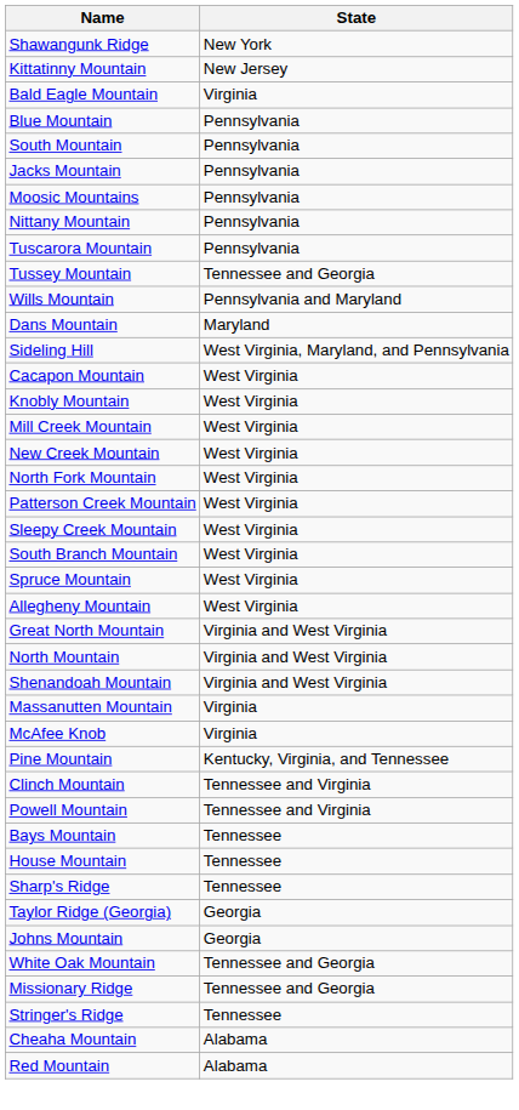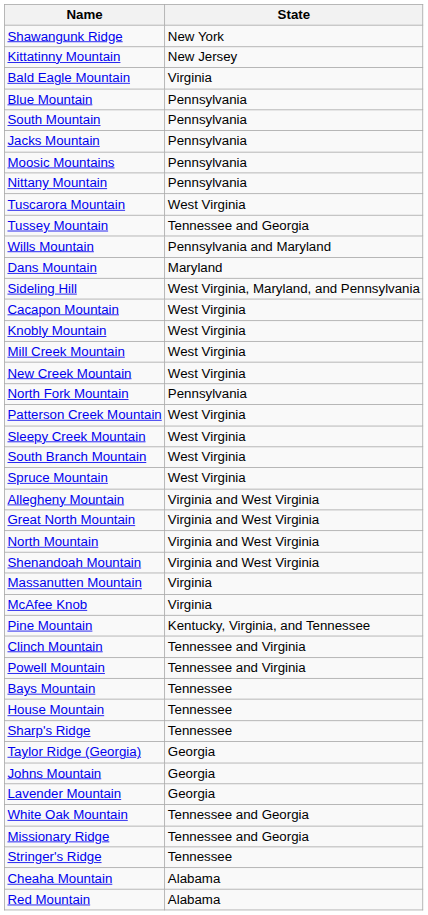 <table class="wikitable">
 <tr>
 <th>Name</th>
 <th>State</th>
 </tr>
 <tr>
 <td><a href='#'>Shawangunk Ridge</a></td>
 <td>New York</td>
 </tr>
 <tr>
 <td><a href='#'>Kittatinny Mountain</a></td>
 <td>New Jersey</td>
 </tr>
 <tr>
 <td><a href='#'>Bald Eagle Mountain</a></td>
 <td>Virginia</td>
 </tr>
 <tr>
 <td><a href='#'>Blue Mountain</a></td>
 <td>Pennsylvania</td>
 </tr>
 <tr>
 <td><a href='#'>South Mountain</a></td>
 <td>Pennsylvania</td>
 </tr>
 <tr>
 <td><a href='#'>Jacks Mountain</a></td>
 <td>Pennsylvania</td>
 </tr>
 <tr>
 <td><a href='#'>Moosic Mountains</a></td>
 <td>Pennsylvania</td>
 </tr>
 <tr>
 <td><a href='#'>Nittany Mountain</a></td>
 <td>Pennsylvania</td>
 </tr>
 <tr>
 <td><a href='#'>Tuscarora Mountain</a></td>
-<td>Pennsylvania</td>
+<td>West Virginia</td>
 </tr>
 <tr>
 <td><a href='#'>Tussey Mountain</a></td>
 <td>Tennessee and Georgia</td>
 </tr>
 <tr>
 <td><a href='#'>Wills Mountain</a></td>
 <td>Pennsylvania and Maryland</td>
 </tr>
 <tr>
 <td><a href='#'>Dans Mountain</a></td>
 <td>Maryland</td>
 </tr>
 <tr>
 <td><a href='#'>Sideling Hill</a></td>
 <td>West Virginia, Maryland, and Pennsylvania</td>
 </tr>
 <tr>
 <td><a href='#'>Cacapon Mountain</a></td>
 <td>West Virginia</td>
 </tr>
 <tr>
 <td><a href='#'>Knobly Mountain</a></td>
 <td>West Virginia</td>
 </tr>
 <tr>
 <td><a href='#'>Mill Creek Mountain</a></td>
 <td>West Virginia</td>
 </tr>
 <tr>
 <td><a href='#'>New Creek Mountain</a></td>
 <td>West Virginia</td>
 </tr>
 <tr>
 <td><a href='#'>North Fork Mountain</a></td>
-<td>West Virginia</td>
+<td>Pennsylvania</td>
 </tr>
 <tr>
 <td><a href='#'>Patterson Creek Mountain</a></td>
 <td>West Virginia</td>
 </tr>
 <tr>
 <td><a href='#'>Sleepy Creek Mountain</a></td>
 <td>West Virginia</td>
 </tr>
 <tr>
 <td><a href='#'>South Branch Mountain</a></td>
 <td>West Virginia</td>
 </tr>
 <tr>
 <td><a href='#'>Spruce Mountain</a></td>
 <td>West Virginia</td>
 </tr>
 <tr>
 <td><a href='#'>Allegheny Mountain</a></td>
-<td>West Virginia</td>
+<td>Virginia and West Virginia</td>
 </tr>
 <tr>
 <td><a href='#'>Great North Mountain</a></td>
 <td>Virginia and West Virginia</td>
 </tr>
 <tr>
 <td><a href='#'>North Mountain</a></td>
 <td>Virginia and West Virginia</td>
 </tr>
 <tr>
 <td><a href='#'>Shenandoah Mountain</a></td>
 <td>Virginia and West Virginia</td>
 </tr>
 <tr>
 <td><a href='#'>Massanutten Mountain</a></td>
 <td>Virginia</td>
 </tr>
 <tr>
 <td><a href='#'>McAfee Knob</a></td>
 <td>Virginia</td>
 </tr>
 <tr>
 <td><a href='#'>Pine Mountain</a></td>
 <td>Kentucky, Virginia, and Tennessee</td>
 </tr>
 <tr>
 <td><a href='#'>Clinch Mountain</a></td>
 <td>Tennessee and Virginia</td>
 </tr>
 <tr>
 <td><a href='#'>Powell Mountain</a></td>
 <td>Tennessee and Virginia</td>
 </tr>
 <tr>
 <td><a href='#'>Bays Mountain</a></td>
 <td>Tennessee</td>
 </tr>
 <tr>
 <td><a href='#'>House Mountain</a></td>
 <td>Tennessee</td>
 </tr>
 <tr>
 <td><a href='#'>Sharp's Ridge</a></td>
 <td>Tennessee</td>
 </tr>
 <tr>
 <td><a href='#'>Taylor Ridge (Georgia)</a></td>
 <td>Georgia</td>
 </tr>
 <tr>
 <td><a href='#'>Johns Mountain</a></td>
 <td>Georgia</td>
 </tr>
 <tr>
+<td><a href='#'>Lavender Mountain</a></td>
+<td>Georgia</td>
+</tr>
+<tr>
 <td><a href='#'>White Oak Mountain</a></td>
 <td>Tennessee and Georgia</td>
 </tr>
 <tr>
 <td><a href='#'>Missionary Ridge</a></td>
 <td>Tennessee and Georgia</td>
 </tr>
 <tr>
 <td><a href='#'>Stringer's Ridge</a></td>
 <td>Tennessee</td>
 </tr>
 <tr>
 <td><a href='#'>Cheaha Mountain</a></td>
 <td>Alabama</td>
 </tr>
 <tr>
 <td><a href='#'>Red Mountain</a></td>
 <td>Alabama</td>
 </tr>
 </table>
